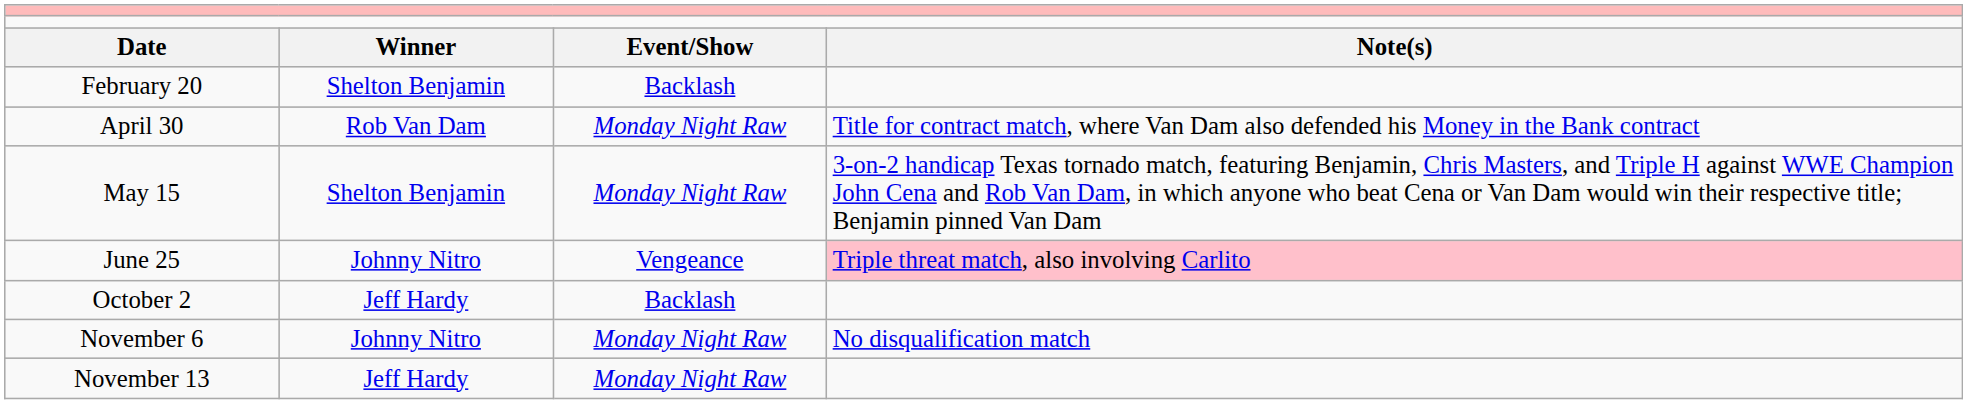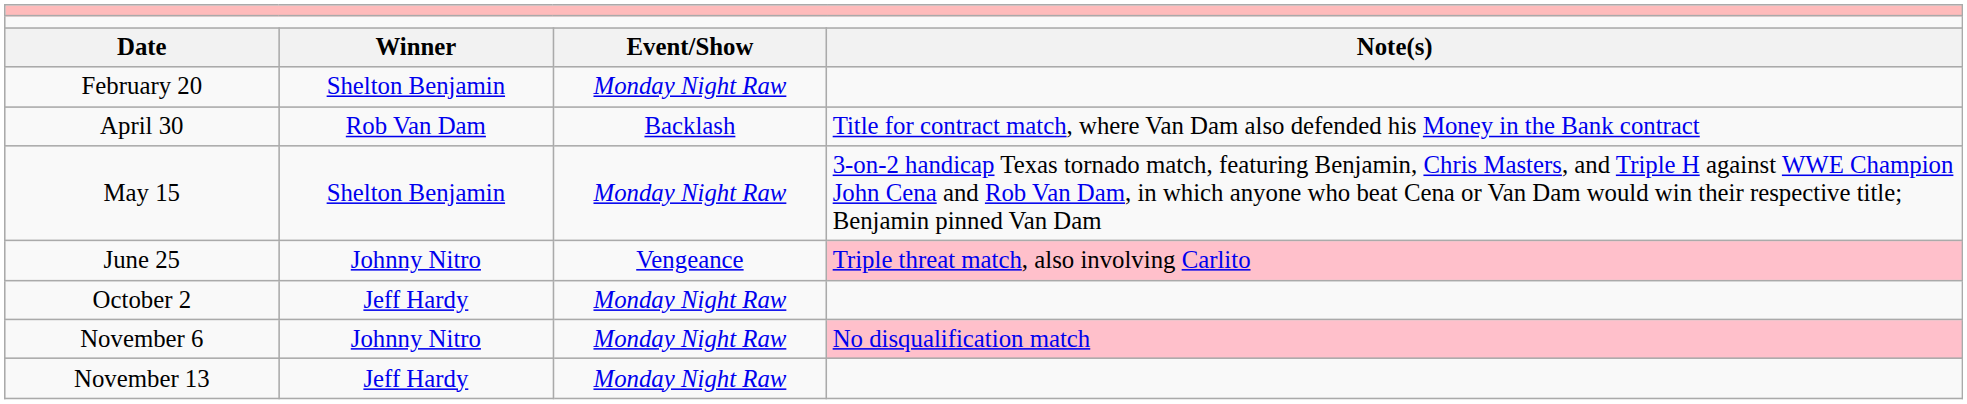 <table class="wikitable" style="text-align:center; width:100%;">
 <tr style="background:#FBB;">
 <td colspan="5"></td>
 </tr>
 <tr>
 <td colspan="5"><strong></strong></td>
 </tr>
 <tr>
 <th width=14%>Date</th>
 <th width=14%>Winner</th>
 <th width=14%>Event/Show</th>
 <th width=58%>Note(s)</th>
 </tr>
 <tr>
 <td>February 20</td>
 <td><a href='#'>Shelton Benjamin</a></td>
-<td><a href='#'>Backlash</a></td>
+<td><em><a href='#'>Monday Night Raw</a></em></td>
 <td></td>
 </tr>
 <tr>
 <td>April 30</td>
 <td><a href='#'>Rob Van Dam</a></td>
-<td><em><a href='#'>Monday Night Raw</a></em></td>
+<td><a href='#'>Backlash</a></td>
 <td align=left><a href='#'>Title for contract match</a>, where Van Dam also defended his <a href='#'>Money in the Bank contract</a></td>
 </tr>
 <tr>
 <td>May 15</td>
 <td><a href='#'>Shelton Benjamin</a></td>
 <td><em><a href='#'>Monday Night Raw</a></em></td>
 <td align=left><a href='#'>3-on-2 handicap</a> Texas tornado match, featuring Benjamin, <a href='#'>Chris Masters</a>, and <a href='#'>Triple H</a> against <a href='#'>WWE Champion</a> <a href='#'>John Cena</a> and <a href='#'>Rob Van Dam</a>, in which anyone who beat Cena or Van Dam would win their respective title; Benjamin pinned Van Dam</td>
 </tr>
 <tr>
 <td>June 25</td>
 <td><a href='#'>Johnny Nitro</a></td>
 <td><a href='#'>Vengeance</a></td>
 <td align=left style="background: pink;"><a href='#'>Triple threat match</a>, also involving <a href='#'>Carlito</a></td>
 </tr>
 <tr>
 <td>October 2</td>
 <td><a href='#'>Jeff Hardy</a></td>
-<td><a href='#'>Backlash</a></td>
+<td><em><a href='#'>Monday Night Raw</a></em></td>
 <td></td>
 </tr>
 <tr>
 <td>November 6</td>
 <td><a href='#'>Johnny Nitro</a></td>
 <td><em><a href='#'>Monday Night Raw</a></em></td>
-<td align=left><a href='#'>No disqualification match</a></td>
+<td align=left style="background: pink;"><a href='#'>No disqualification match</a></td>
 </tr>
 <tr>
 <td>November 13</td>
 <td><a href='#'>Jeff Hardy</a></td>
 <td><em><a href='#'>Monday Night Raw</a></em></td>
 <td></td>
 </tr>
 </table>
